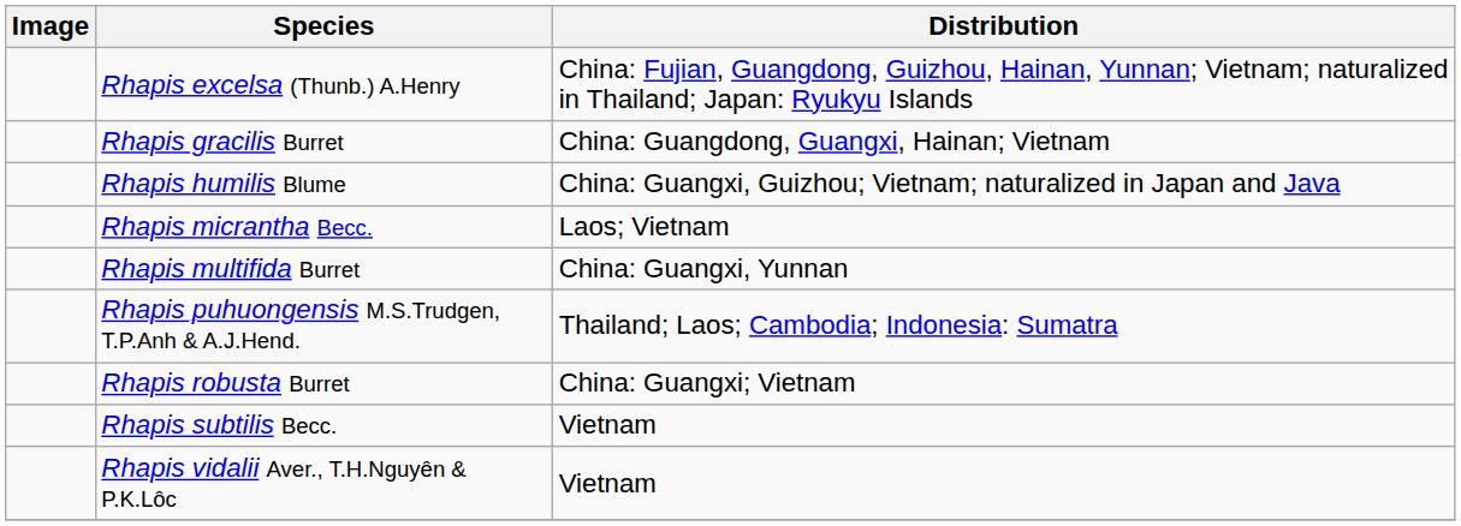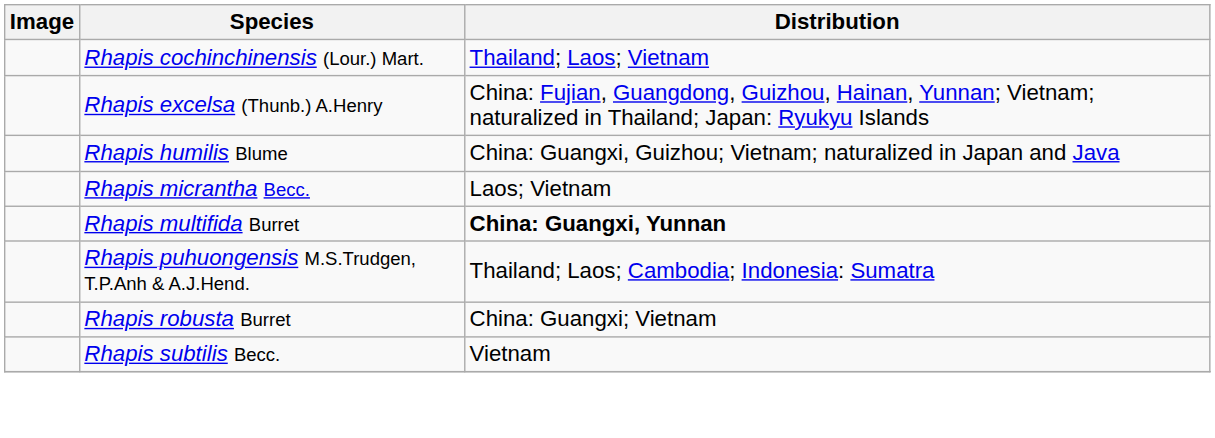 <table class="wikitable">
 <tr>
 <th>Image</th>
 <th>Species</th>
 <th>Distribution</th>
 </tr>
 <tr>
 <td></td>
-<td><em><a href='#'>Rhapis excelsa</a></em> <small>(Thunb.) A.Henry</small></td>
-<td>China: <a href='#'>Fujian</a>, <a href='#'>Guangdong</a>, <a href='#'>Guizhou</a>, <a href='#'>Hainan</a>, <a href='#'>Yunnan</a>; Vietnam; naturalized in Thailand; Japan: <a href='#'>Ryukyu</a> Islands</td>
+<td><em><a href='#'>Rhapis cochinchinensis</a></em> <small>(Lour.) Mart.</small></td>
+<td><a href='#'>Thailand</a>; <a href='#'>Laos</a>; <a href='#'>Vietnam</a></td>
 </tr>
 <tr>
 <td></td>
-<td><em><a href='#'>Rhapis gracilis</a></em> <small>Burret</small></td>
-<td>China: Guangdong, <a href='#'>Guangxi</a>, Hainan; Vietnam</td>
+<td><em><a href='#'>Rhapis excelsa</a></em> <small>(Thunb.) A.Henry</small></td>
+<td>China: <a href='#'>Fujian</a>, <a href='#'>Guangdong</a>, <a href='#'>Guizhou</a>, <a href='#'>Hainan</a>, <a href='#'>Yunnan</a>; Vietnam; naturalized in Thailand; Japan: <a href='#'>Ryukyu</a> Islands</td>
 </tr>
 <tr>
 <td></td>
 <td><em><a href='#'>Rhapis humilis</a></em> <small>Blume</small></td>
 <td>China: Guangxi, Guizhou; Vietnam; naturalized in Japan and <a href='#'>Java</a></td>
 </tr>
 <tr>
 <td></td>
 <td><em><a href='#'>Rhapis micrantha</a></em> <small><a href='#'>Becc.</a></small></td>
 <td>Laos; Vietnam</td>
 </tr>
 <tr>
 <td></td>
 <td><em><a href='#'>Rhapis multifida</a></em> <small>Burret</small></td>
-<td>China: Guangxi, Yunnan</td>
+<td><strong>China: Guangxi, Yunnan</strong></td>
 </tr>
 <tr>
 <td></td>
 <td><em><a href='#'>Rhapis puhuongensis</a></em> <small>M.S.Trudgen, T.P.Anh & A.J.Hend.</small></td>
 <td>Thailand; Laos; <a href='#'>Cambodia</a>; <a href='#'>Indonesia</a>: <a href='#'>Sumatra</a></td>
 </tr>
 <tr>
 <td></td>
 <td><em><a href='#'>Rhapis robusta</a></em> <small>Burret</small></td>
 <td>China: Guangxi; Vietnam</td>
 </tr>
 <tr>
 <td></td>
 <td><em><a href='#'>Rhapis subtilis</a></em> <small>Becc.</small></td>
 <td>Vietnam</td>
 </tr>
 <tr>
-<td></td>
-<td><em><a href='#'>Rhapis vidalii</a></em> <small>Aver., T.H.Nguyên & P.K.Lôc</small></td>
-<td>Vietnam</td>
-</tr>
-<tr>
 </tr>
 </table>
